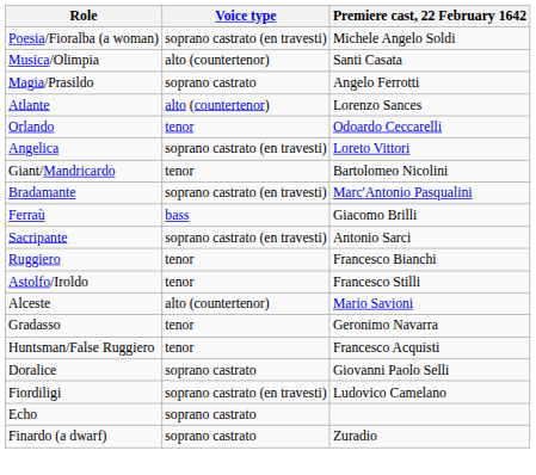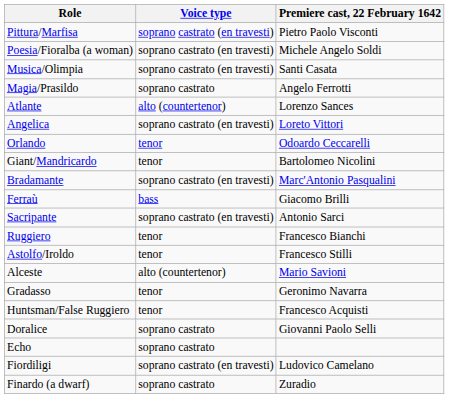 <table class="wikitable">
 <tr>
 <th>Role</th>
 <th><a href='#'>Voice type</a></th>
 <th>Premiere cast, 22 February 1642</th>
+</tr>
+<tr>
+<td><a href='#'>Pittura</a>/<a href='#'>Marfisa</a></td>
+<td><a href='#'>soprano</a> <a href='#'>castrato</a> (<a href='#'>en travesti</a>)</td>
+<td>Pietro Paolo Visconti</td>
 </tr>
 <tr>
 <td><a href='#'>Poesia</a>/Fioralba (a woman)</td>
 <td>soprano castrato (en travesti)</td>
 <td>Michele Angelo Soldi</td>
 </tr>
 <tr>
 <td><a href='#'>Musica</a>/Olimpia</td>
-<td>alto (countertenor)</td>
+<td>soprano castrato (en travesti)</td>
 <td>Santi Casata</td>
 </tr>
 <tr>
 <td><a href='#'>Magia</a>/Prasildo</td>
 <td>soprano castrato</td>
 <td>Angelo Ferrotti</td>
 </tr>
 <tr>
 <td><a href='#'>Atlante</a></td>
 <td><a href='#'>alto</a> (<a href='#'>countertenor</a>)</td>
 <td>Lorenzo Sances</td>
 </tr>
 <tr>
+<td><a href='#'>Angelica</a></td>
+<td>soprano castrato (en travesti)</td>
+<td><a href='#'>Loreto Vittori</a></td>
+</tr>
+<tr>
 <td><a href='#'>Orlando</a></td>
 <td><a href='#'>tenor</a></td>
 <td><a href='#'>Odoardo Ceccarelli</a></td>
-</tr>
-<tr>
-<td><a href='#'>Angelica</a></td>
-<td>soprano castrato (en travesti)</td>
-<td><a href='#'>Loreto Vittori</a></td>
 </tr>
 <tr>
 <td>Giant/<a href='#'>Mandricardo</a></td>
 <td>tenor</td>
 <td>Bartolomeo Nicolini</td>
 </tr>
 <tr>
 <td><a href='#'>Bradamante</a></td>
 <td>soprano castrato (en travesti)</td>
 <td><a href='#'>Marc'Antonio Pasqualini</a></td>
 </tr>
 <tr>
 <td><a href='#'>Ferraù</a></td>
 <td><a href='#'>bass</a></td>
 <td>Giacomo Brilli</td>
 </tr>
 <tr>
 <td><a href='#'>Sacripante</a></td>
 <td>soprano castrato (en travesti)</td>
 <td>Antonio Sarci</td>
 </tr>
 <tr>
 <td><a href='#'>Ruggiero</a></td>
 <td>tenor</td>
 <td>Francesco Bianchi</td>
 </tr>
 <tr>
 <td><a href='#'>Astolfo</a>/Iroldo</td>
 <td>tenor</td>
 <td>Francesco Stilli</td>
 </tr>
 <tr>
 <td>Alceste</td>
 <td>alto (countertenor)</td>
 <td><a href='#'>Mario Savioni</a></td>
 </tr>
 <tr>
 <td>Gradasso</td>
 <td>tenor</td>
 <td>Geronimo Navarra</td>
 </tr>
 <tr>
 <td>Huntsman/False Ruggiero</td>
 <td>tenor</td>
 <td>Francesco Acquisti</td>
 </tr>
 <tr>
 <td>Doralice</td>
 <td>soprano castrato</td>
 <td>Giovanni Paolo Selli</td>
 </tr>
 <tr>
+<td>Echo</td>
+<td>soprano castrato</td>
+<td></td>
+</tr>
+<tr>
 <td>Fiordiligi</td>
 <td>soprano castrato (en travesti)</td>
 <td>Ludovico Camelano</td>
-</tr>
-<tr>
-<td>Echo</td>
-<td>soprano castrato</td>
-<td></td>
 </tr>
 <tr>
 <td>Finardo (a dwarf)</td>
 <td>soprano castrato</td>
 <td>Zuradio</td>
 </tr>
 </table>
